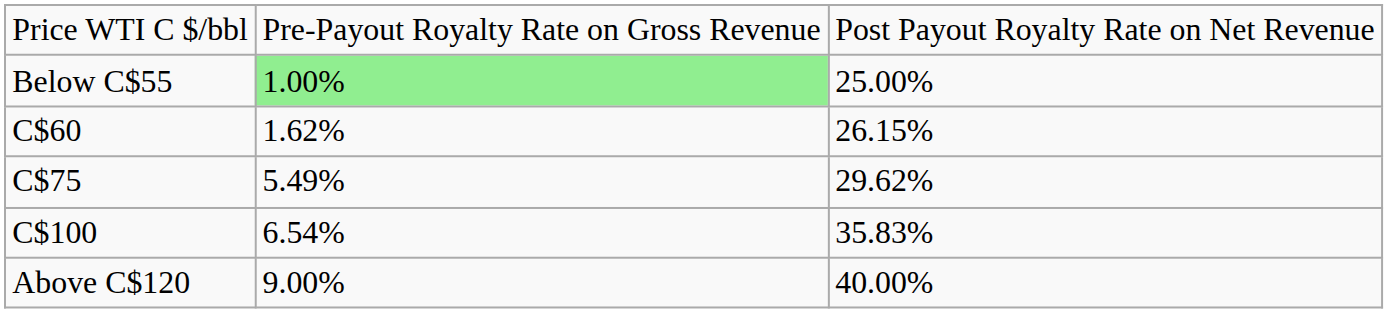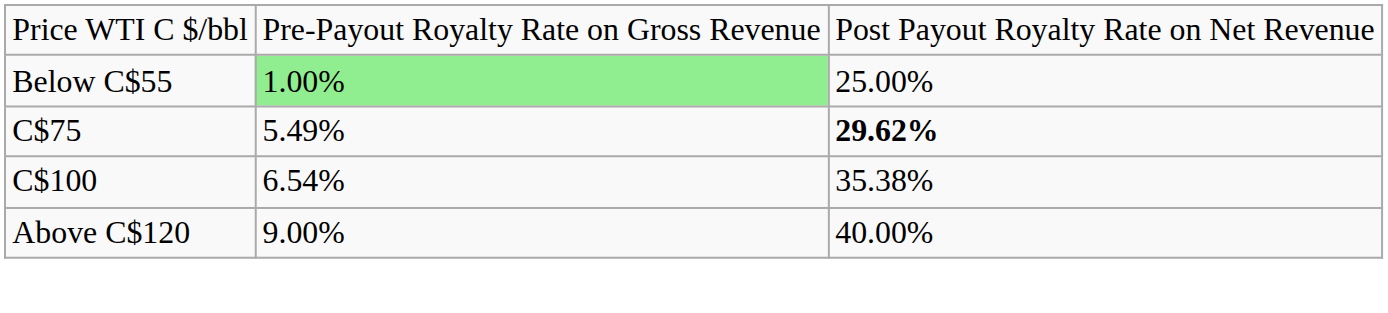 <table class="wikitable">
 <tr>
 <td>Price WTI C $/bbl</td>
 <td>Pre-Payout Royalty Rate on Gross Revenue</td>
 <td>Post Payout Royalty Rate on Net Revenue</td>
 </tr>
 <tr>
 <td>Below C$55</td>
 <td style="background: lightgreen;">1.00%</td>
 <td>25.00%</td>
 </tr>
 <tr>
-<td>C$60</td>
-<td>1.62%</td>
-<td>26.15%</td>
-</tr>
-<tr>
 <td>C$75</td>
 <td>5.49%</td>
-<td>29.62%</td>
+<td><strong>29.62%</strong></td>
 </tr>
 <tr>
 <td>C$100</td>
 <td>6.54%</td>
-<td>35.83%</td>
+<td>35.38%</td>
 </tr>
 <tr>
 <td>Above C$120</td>
 <td>9.00%</td>
 <td>40.00%</td>
 </tr>
 </table>
